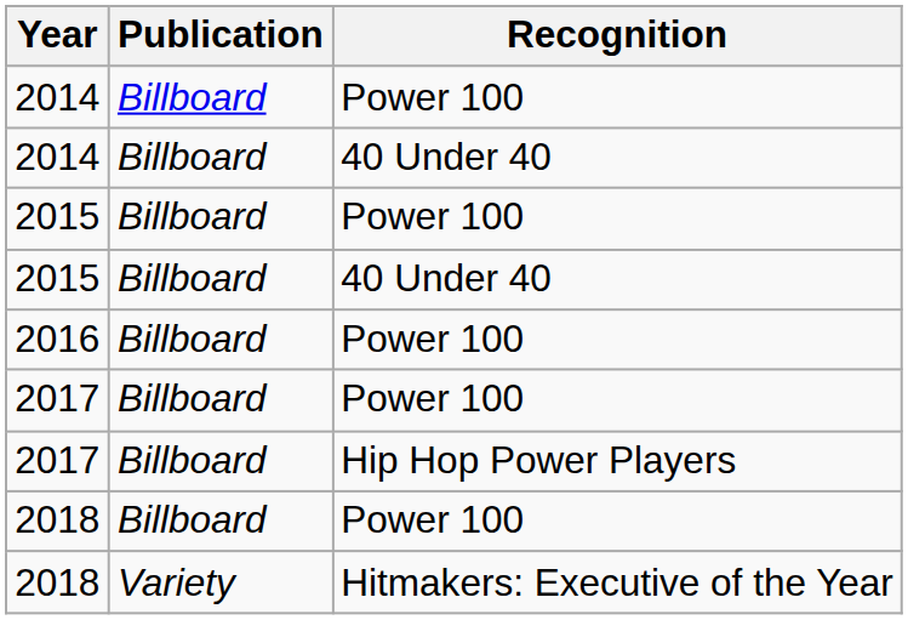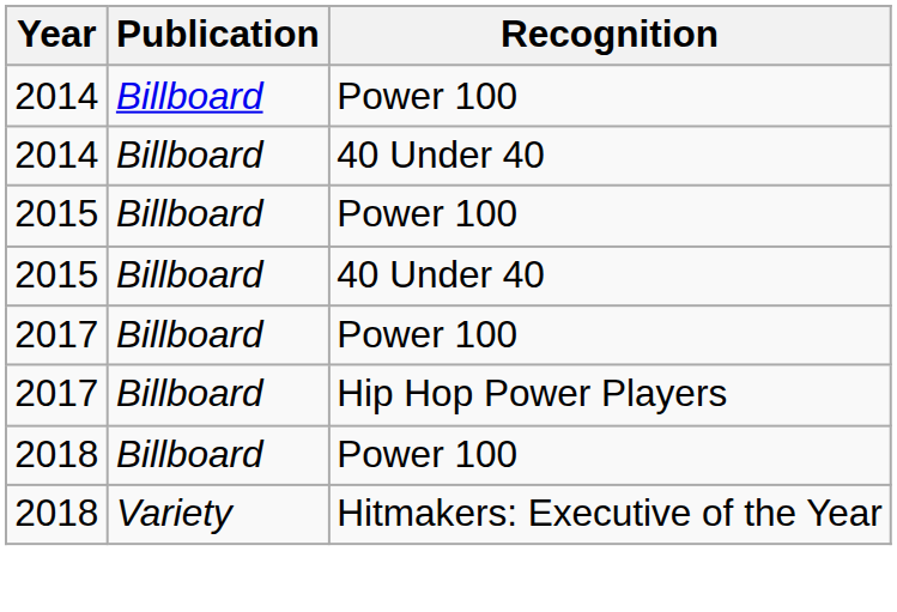 <table class="wikitable">
 <tr>
 <th>Year</th>
 <th>Publication</th>
 <th>Recognition</th>
 </tr>
 <tr>
 <td>2014</td>
 <td><em><a href='#'>Billboard</a></em></td>
 <td>Power 100</td>
 </tr>
 <tr>
 <td>2014</td>
 <td><em>Billboard</em></td>
 <td>40 Under 40</td>
 </tr>
 <tr>
 <td>2015</td>
 <td><em>Billboard</em></td>
 <td>Power 100</td>
 </tr>
 <tr>
 <td>2015</td>
 <td><em>Billboard</em></td>
 <td>40 Under 40</td>
 </tr>
 <tr>
-<td>2016</td>
-<td><em>Billboard</em></td>
-<td>Power 100</td>
-</tr>
-<tr>
 <td>2017</td>
 <td><em>Billboard</em></td>
 <td>Power 100</td>
 </tr>
 <tr>
 <td>2017</td>
 <td><em>Billboard</em></td>
 <td>Hip Hop Power Players</td>
 </tr>
 <tr>
 <td>2018</td>
 <td><em>Billboard</em></td>
 <td>Power 100</td>
 </tr>
 <tr>
 <td>2018</td>
 <td><em>Variety</em></td>
 <td>Hitmakers: Executive of the Year</td>
 </tr>
 </table>
